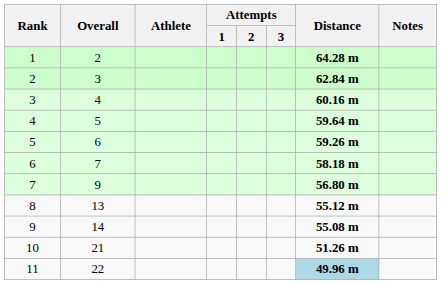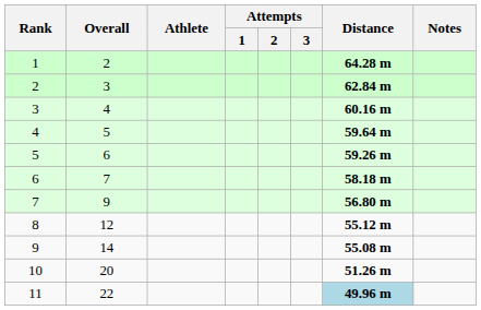 <table class="wikitable" style=" text-align:center; font-size:110%;" width="95%">
 <tr>
 <th rowspan="2">Rank</th>
 <th rowspan="2">Overall</th>
 <th rowspan="2">Athlete</th>
 <th colspan="3">Attempts</th>
 <th rowspan="2">Distance</th>
 <th rowspan="2">Notes</th>
 </tr>
 <tr>
 <th>1</th>
 <th>2</th>
 <th>3</th>
 </tr>
 <tr style="background:#ccffcc;">
 <td>1</td>
 <td>2</td>
 <td align=left></td>
 <td></td>
 <td></td>
 <td></td>
 <td><strong>64.28 m</strong></td>
 <td></td>
 </tr>
 <tr style="background:#ccffcc;">
 <td>2</td>
 <td>3</td>
 <td align=left></td>
 <td></td>
 <td></td>
 <td></td>
 <td><strong>62.84 m</strong></td>
 <td></td>
 </tr>
 <tr style="background:#ddffdd;">
 <td>3</td>
 <td>4</td>
 <td align=left></td>
 <td></td>
 <td></td>
 <td></td>
 <td><strong>60.16 m</strong></td>
 <td></td>
 </tr>
 <tr style="background:#ddffdd;">
 <td>4</td>
 <td>5</td>
 <td align=left></td>
 <td></td>
 <td></td>
 <td></td>
 <td><strong>59.64 m</strong></td>
 <td></td>
 </tr>
 <tr style="background:#ddffdd;">
 <td>5</td>
 <td>6</td>
 <td align=left></td>
 <td></td>
 <td></td>
 <td></td>
 <td><strong>59.26 m</strong></td>
 <td></td>
 </tr>
 <tr style="background:#ddffdd;">
 <td>6</td>
 <td>7</td>
 <td align=left></td>
 <td></td>
 <td></td>
 <td></td>
 <td><strong>58.18 m</strong></td>
 <td></td>
 </tr>
 <tr style="background:#ddffdd;">
 <td>7</td>
 <td>9</td>
 <td align=left></td>
 <td></td>
 <td></td>
 <td></td>
 <td><strong>56.80 m</strong></td>
 <td></td>
 </tr>
 <tr>
 <td>8</td>
-<td>13</td>
+<td>12</td>
 <td align=left></td>
 <td></td>
 <td></td>
 <td></td>
 <td><strong>55.12 m</strong></td>
 <td></td>
 </tr>
 <tr>
 <td>9</td>
 <td>14</td>
 <td align=left></td>
 <td></td>
 <td></td>
 <td></td>
 <td><strong>55.08 m</strong></td>
 <td></td>
 </tr>
 <tr>
 <td>10</td>
-<td>21</td>
+<td>20</td>
 <td align=left></td>
 <td></td>
 <td></td>
 <td></td>
 <td><strong>51.26 m</strong></td>
 <td></td>
 </tr>
 <tr>
 <td>11</td>
 <td>22</td>
 <td align=left></td>
 <td></td>
 <td></td>
 <td></td>
 <td style="background: lightblue;"><strong>49.96 m</strong></td>
 <td></td>
 </tr>
 </table>
